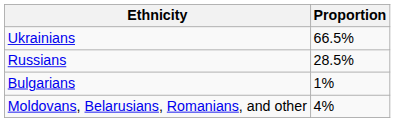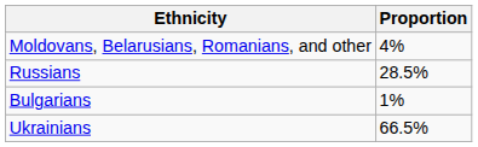 <table class="wikitable">
 <tr>
 <th>Ethnicity</th>
 <th>Proportion</th>
 </tr>
 <tr>
-<td><a href='#'>Ukrainians</a></td>
-<td>66.5%</td>
+<td><a href='#'>Moldovans</a>, <a href='#'>Belarusians</a>, <a href='#'>Romanians</a>, and other</td>
+<td>4%</td>
 </tr>
 <tr>
 <td><a href='#'>Russians</a></td>
 <td>28.5%</td>
 </tr>
 <tr>
 <td><a href='#'>Bulgarians</a></td>
 <td>1%</td>
 </tr>
 <tr>
-<td><a href='#'>Moldovans</a>, <a href='#'>Belarusians</a>, <a href='#'>Romanians</a>, and other</td>
-<td>4%</td>
+<td><a href='#'>Ukrainians</a></td>
+<td>66.5%</td>
 </tr>
 </table>
